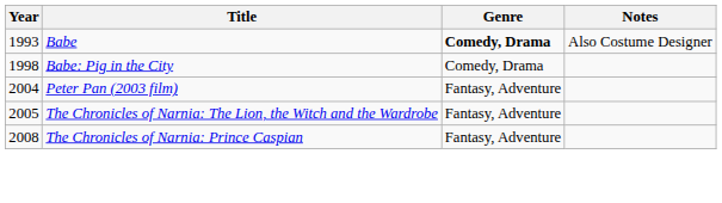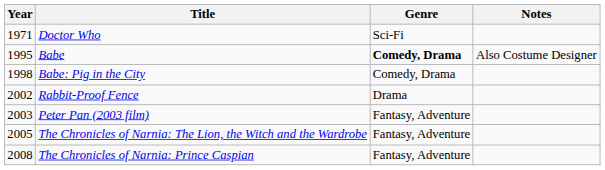 <table class="wikitable sortable">
 <tr>
 <th>Year</th>
 <th>Title</th>
 <th>Genre</th>
 <th class="unsortable">Notes</th>
 </tr>
 <tr>
-<td>1993</td>
+<td>1971</td>
+<td><em><a href='#'>Doctor Who</a></em></td>
+<td>Sci-Fi</td>
+<td></td>
+</tr>
+<tr>
+<td>1995</td>
 <td><em><a href='#'>Babe</a></em></td>
 <td><strong>Comedy, Drama</strong></td>
 <td>Also Costume Designer</td>
 </tr>
 <tr>
 <td>1998</td>
 <td><em><a href='#'>Babe: Pig in the City</a></em></td>
 <td>Comedy, Drama</td>
 <td></td>
 </tr>
 <tr>
-<td>2004</td>
+<td>2002</td>
+<td><em><a href='#'>Rabbit-Proof Fence</a></em></td>
+<td>Drama</td>
+<td></td>
+</tr>
+<tr>
+<td>2003</td>
 <td><em><a href='#'>Peter Pan (2003 film)</a></em></td>
 <td>Fantasy, Adventure</td>
 <td></td>
 </tr>
 <tr>
 <td>2005</td>
 <td><em><a href='#'>The Chronicles of Narnia: The Lion, the Witch and the Wardrobe</a></em></td>
 <td>Fantasy, Adventure</td>
 <td></td>
 </tr>
 <tr>
 <td>2008</td>
 <td><em><a href='#'>The Chronicles of Narnia: Prince Caspian</a></em></td>
 <td>Fantasy, Adventure</td>
 <td></td>
 </tr>
 </table>
